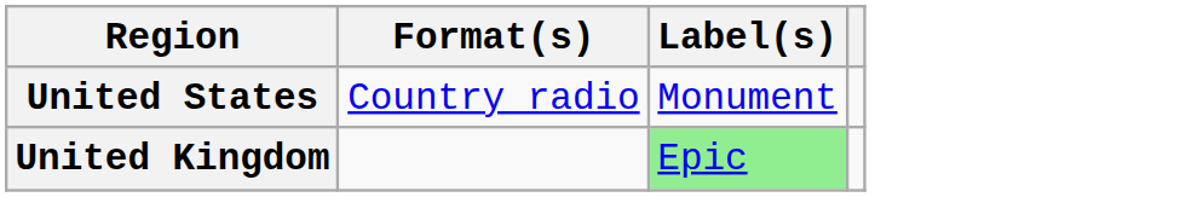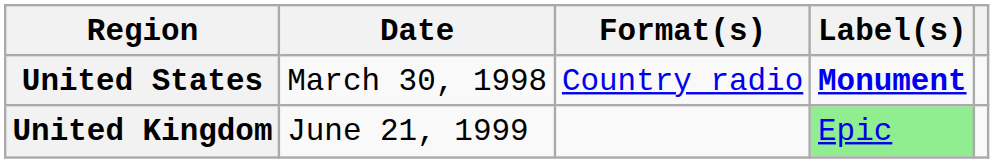 <table class="wikitable plainrowheaders">
 <tr>
 <th scope="col">Region</th>
+<th scope="col">Date</th>
 <th scope="col">Format(s)</th>
 <th scope="col">Label(s)</th>
 <th scope="col"></th>
 </tr>
 <tr>
 <th scope="row">United States</th>
+<td>March 30, 1998</td>
 <td><a href='#'>Country radio</a></td>
-<td><a href='#'>Monument</a></td>
+<td><strong><a href='#'>Monument</a></strong></td>
 <td></td>
 </tr>
 <tr>
 <th scope="row">United Kingdom</th>
+<td>June 21, 1999</td>
 <td></td>
 <td style="background: lightgreen;"><a href='#'>Epic</a></td>
 <td></td>
 </tr>
 </table>
